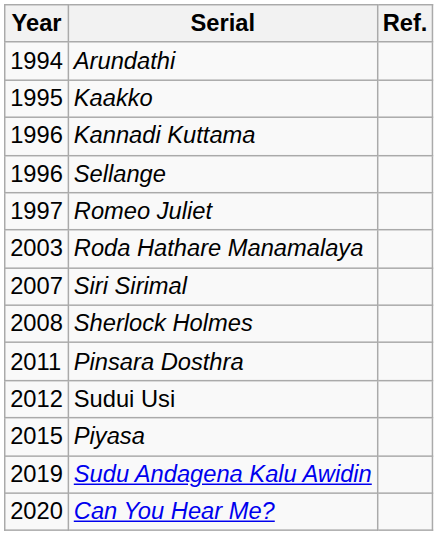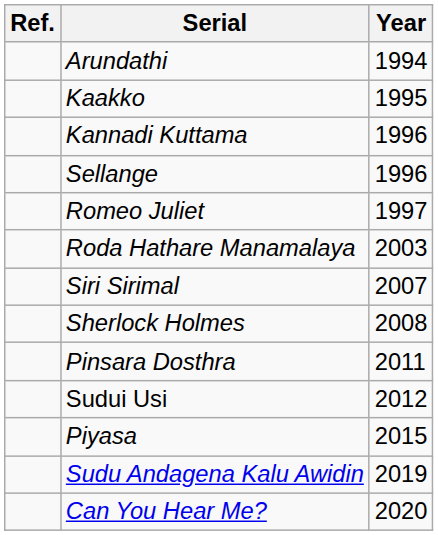 <table class="wikitable">
 <tr>
+<th>Ref.</th>
+<th>Serial</th>
 <th>Year</th>
-<th>Serial</th>
-<th>Ref.</th>
 </tr>
 <tr>
+<td></td>
+<td><em>Arundathi</em></td>
 <td>1994</td>
-<td><em>Arundathi</em></td>
-<td></td>
 </tr>
 <tr>
+<td></td>
+<td><em>Kaakko</em></td>
 <td>1995</td>
-<td><em>Kaakko</em></td>
-<td></td>
 </tr>
 <tr>
+<td></td>
+<td><em>Kannadi Kuttama</em></td>
 <td>1996</td>
-<td><em>Kannadi Kuttama</em></td>
-<td></td>
 </tr>
 <tr>
+<td></td>
+<td><em>Sellange</em></td>
 <td>1996</td>
-<td><em>Sellange</em></td>
-<td></td>
 </tr>
 <tr>
+<td></td>
+<td><em>Romeo Juliet</em></td>
 <td>1997</td>
-<td><em>Romeo Juliet</em></td>
-<td></td>
 </tr>
 <tr>
+<td></td>
+<td><em>Roda Hathare Manamalaya</em></td>
 <td>2003</td>
-<td><em>Roda Hathare Manamalaya</em></td>
-<td></td>
 </tr>
 <tr>
+<td></td>
+<td><em>Siri Sirimal</em></td>
 <td>2007</td>
-<td><em>Siri Sirimal</em></td>
-<td></td>
 </tr>
 <tr>
+<td></td>
+<td><em>Sherlock Holmes</em></td>
 <td>2008</td>
-<td><em>Sherlock Holmes</em></td>
-<td></td>
 </tr>
 <tr>
+<td></td>
+<td><em>Pinsara Dosthra</em></td>
 <td>2011</td>
-<td><em>Pinsara Dosthra</em></td>
-<td></td>
 </tr>
 <tr>
+<td></td>
+<td>Sudui Usi</td>
 <td>2012</td>
-<td>Sudui Usi</td>
-<td></td>
 </tr>
 <tr>
+<td></td>
+<td><em>Piyasa</em></td>
 <td>2015</td>
-<td><em>Piyasa</em></td>
-<td></td>
 </tr>
 <tr =>
+<td></td>
+<td><em><a href='#'>Sudu Andagena Kalu Awidin</a></em></td>
 <td>2019</td>
-<td><em><a href='#'>Sudu Andagena Kalu Awidin</a></em></td>
-<td></td>
 </tr>
 <tr>
+<td></td>
+<td><em><a href='#'>Can You Hear Me?</a></em></td>
 <td>2020</td>
-<td><em><a href='#'>Can You Hear Me?</a></em></td>
-<td></td>
 </tr>
 </table>
